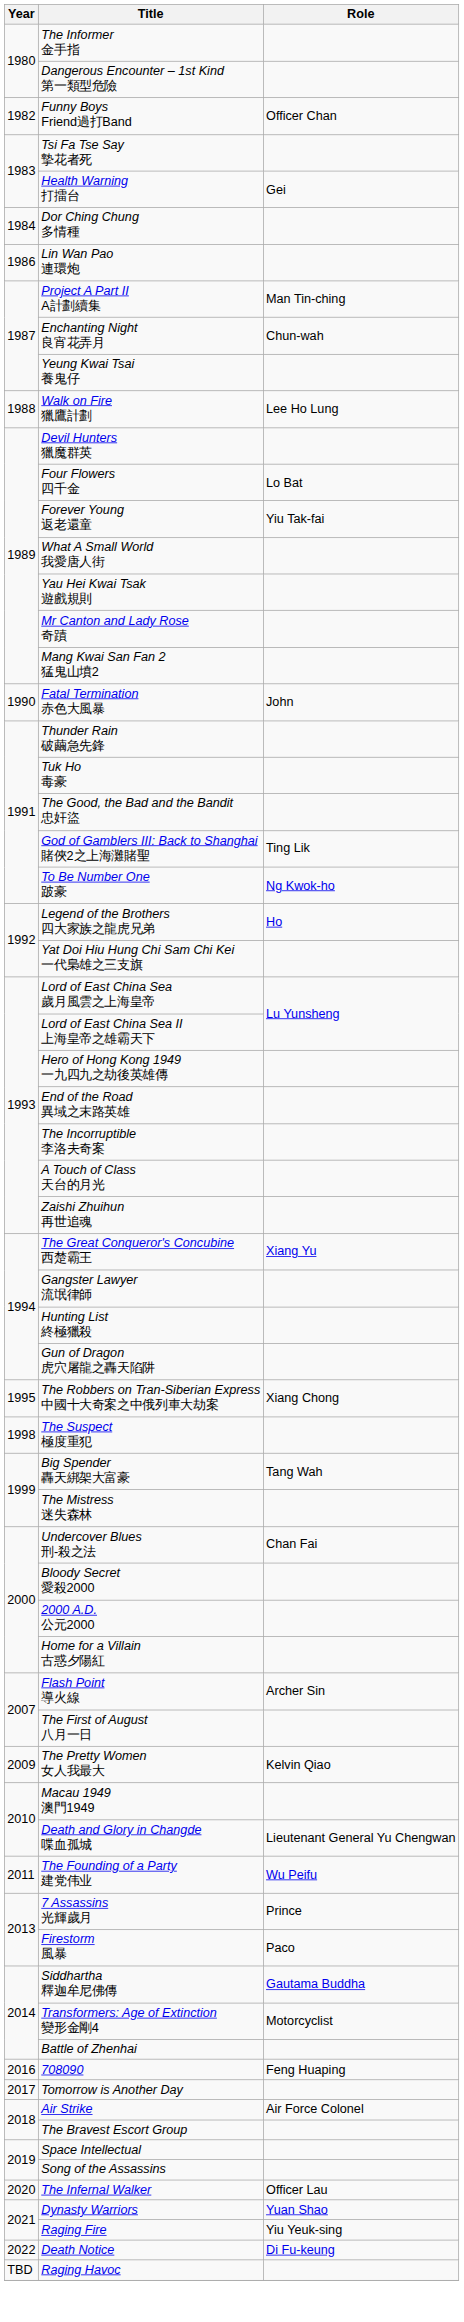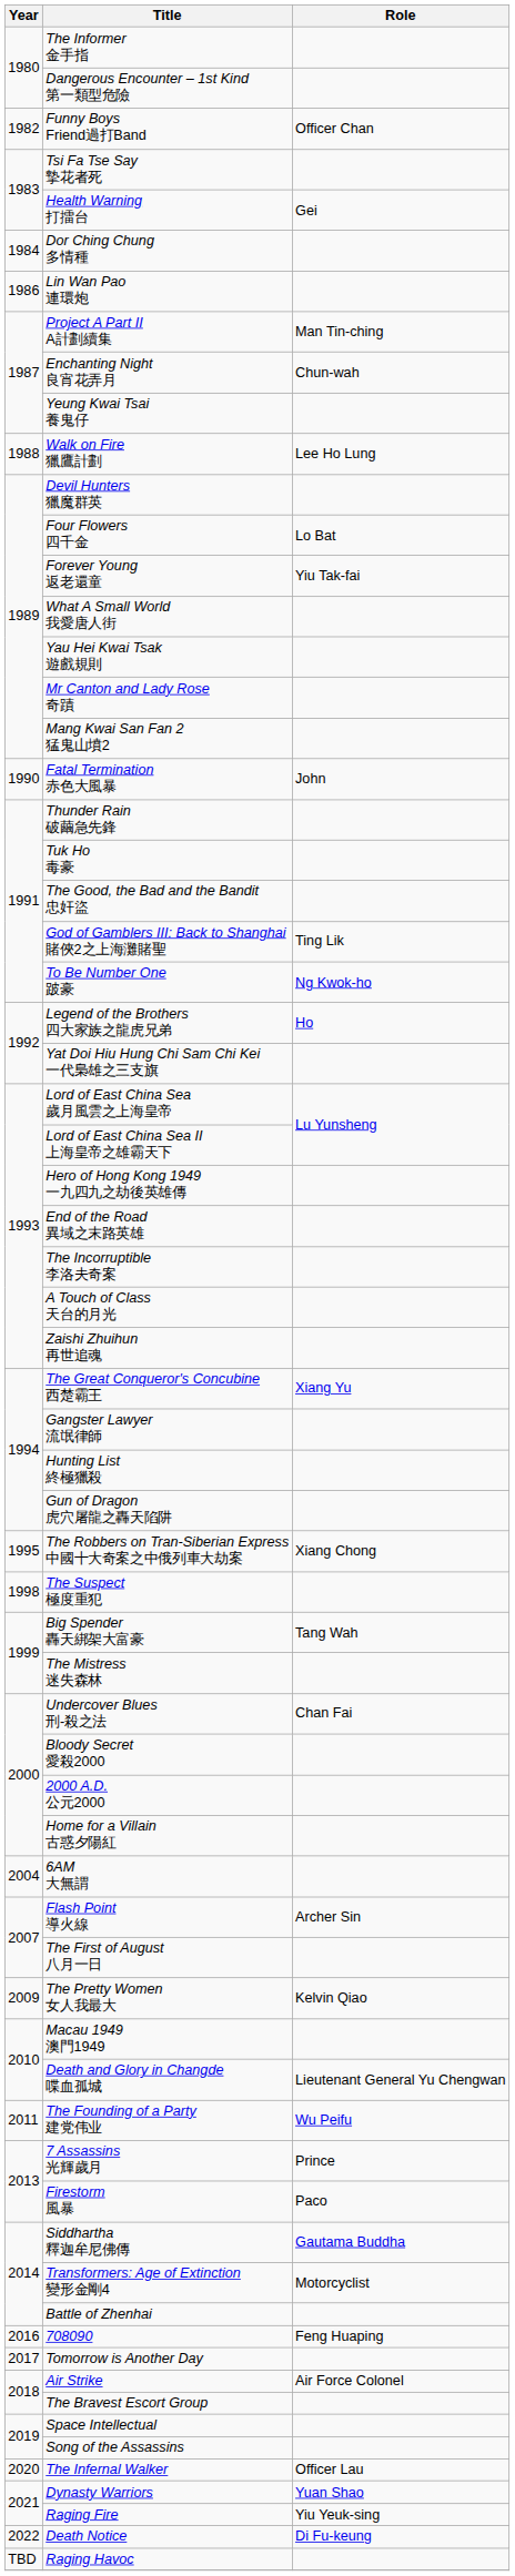 <table class="wikitable">
 <tr>
 <th>Year</th>
 <th>Title</th>
 <th>Role</th>
 </tr>
 <tr>
 <td rowspan=2>1980</td>
 <td><em>The Informer</em><br>金手指</td>
 <td></td>
 </tr>
 <tr>
 <td><em>Dangerous Encounter – 1st Kind</em><br>第一類型危險</td>
 <td></td>
 </tr>
 <tr>
 <td>1982</td>
 <td><em>Funny Boys</em><br>Friend過打Band</td>
 <td>Officer Chan</td>
 </tr>
 <tr>
 <td rowspan=2>1983</td>
 <td><em>Tsi Fa Tse Say</em><br>摯花者死</td>
 <td></td>
 </tr>
 <tr>
 <td><em><a href='#'>Health Warning</a></em><br>打擂台</td>
 <td>Gei</td>
 </tr>
 <tr>
 <td>1984</td>
 <td><em>Dor Ching Chung</em><br>多情種</td>
 <td></td>
 </tr>
 <tr>
 <td>1986</td>
 <td><em>Lin Wan Pao</em><br>連環炮</td>
 <td></td>
 </tr>
 <tr>
 <td rowspan=3>1987</td>
 <td><em><a href='#'>Project A Part II</a></em><br>A計劃續集</td>
 <td>Man Tin-ching</td>
 </tr>
 <tr>
 <td><em>Enchanting Night</em><br>良宵花弄月</td>
 <td>Chun-wah</td>
 </tr>
 <tr>
 <td><em>Yeung Kwai Tsai</em><br>養鬼仔</td>
 <td></td>
 </tr>
 <tr>
 <td>1988</td>
 <td><em><a href='#'>Walk on Fire</a></em><br>獵鷹計劃</td>
 <td>Lee Ho Lung</td>
 </tr>
 <tr>
 <td rowspan=7>1989</td>
 <td><em><a href='#'>Devil Hunters</a></em><br>獵魔群英</td>
 <td></td>
 </tr>
 <tr>
 <td><em>Four Flowers</em><br>四千金</td>
 <td>Lo Bat</td>
 </tr>
 <tr>
 <td><em>Forever Young</em><br>返老還童</td>
 <td>Yiu Tak-fai</td>
 </tr>
 <tr>
 <td><em>What A Small World</em><br>我愛唐人街</td>
 <td></td>
 </tr>
 <tr>
 <td><em>Yau Hei Kwai Tsak</em><br>遊戲規則</td>
 <td></td>
 </tr>
 <tr>
 <td><em><a href='#'>Mr Canton and Lady Rose</a></em><br>奇蹟</td>
 <td></td>
 </tr>
 <tr>
 <td><em>Mang Kwai San Fan 2</em><br>猛鬼山墳2</td>
 <td></td>
 </tr>
 <tr>
 <td rowspan=1>1990</td>
 <td><em><a href='#'>Fatal Termination</a></em><br>赤色大風暴</td>
 <td>John</td>
 </tr>
 <tr>
 <td rowspan=5>1991</td>
 <td><em>Thunder Rain</em><br>破繭急先鋒</td>
 <td></td>
 </tr>
 <tr>
 <td><em>Tuk Ho</em><br>毒豪</td>
 <td></td>
 </tr>
 <tr>
 <td><em>The Good, the Bad and the Bandit</em><br>忠奸盜</td>
 <td></td>
 </tr>
 <tr>
 <td><em><a href='#'>God of Gamblers III: Back to Shanghai</a></em><br>賭俠2之上海灘賭聖</td>
 <td>Ting Lik</td>
 </tr>
 <tr>
 <td><em><a href='#'>To Be Number One</a></em><br>跛豪</td>
 <td><a href='#'>Ng Kwok-ho</a></td>
 </tr>
 <tr>
 <td rowspan=2>1992</td>
 <td><em>Legend of the Brothers</em><br>四大家族之龍虎兄弟</td>
 <td><a href='#'>Ho</a></td>
 </tr>
 <tr>
 <td><em>Yat Doi Hiu Hung Chi Sam Chi Kei</em><br>一代梟雄之三支旗</td>
 <td></td>
 </tr>
 <tr>
 <td rowspan=7>1993</td>
 <td><em>Lord of East China Sea</em><br>歲月風雲之上海皇帝</td>
 <td rowspan=2><a href='#'>Lu Yunsheng</a></td>
 </tr>
 <tr>
 <td><em>Lord of East China Sea II</em><br>上海皇帝之雄霸天下</td>
 </tr>
 <tr>
 <td><em>Hero of Hong Kong 1949</em><br>一九四九之劫後英雄傳</td>
 <td></td>
 </tr>
 <tr>
 <td><em>End of the Road</em><br>異域之末路英雄</td>
 <td></td>
 </tr>
 <tr>
 <td><em>The Incorruptible</em><br>李洛夫奇案</td>
 <td></td>
 </tr>
 <tr>
 <td><em>A Touch of Class</em><br>天台的月光</td>
 <td></td>
 </tr>
 <tr>
 <td><em>Zaishi Zhuihun</em><br>再世追魂</td>
 <td></td>
 </tr>
 <tr>
 <td rowspan=4>1994</td>
 <td><em><a href='#'>The Great Conqueror's Concubine</a></em><br>西楚霸王</td>
 <td><a href='#'>Xiang Yu</a></td>
 </tr>
 <tr>
 <td><em>Gangster Lawyer</em><br>流氓律師</td>
 <td></td>
 </tr>
 <tr>
 <td><em>Hunting List</em><br>終極獵殺</td>
 <td></td>
 </tr>
 <tr>
 <td><em>Gun of Dragon</em><br>虎穴屠龍之轟天陷阱</td>
 <td></td>
 </tr>
 <tr>
 <td>1995</td>
 <td><em>The Robbers on Tran-Siberian Express</em><br>中國十大奇案之中俄列車大劫案</td>
 <td>Xiang Chong</td>
 </tr>
 <tr>
 <td>1998</td>
 <td><em><a href='#'>The Suspect</a></em><br>極度重犯</td>
 <td></td>
 </tr>
 <tr>
 <td rowspan=2>1999</td>
 <td><em>Big Spender</em><br>轟天綁架大富豪</td>
 <td>Tang Wah</td>
 </tr>
 <tr>
 <td><em>The Mistress</em><br>迷失森林</td>
 <td></td>
 </tr>
 <tr>
 <td rowspan=4>2000</td>
 <td><em>Undercover Blues</em><br>刑-殺之法</td>
 <td>Chan Fai</td>
 </tr>
 <tr>
 <td><em>Bloody Secret</em><br>愛殺2000</td>
 <td></td>
 </tr>
 <tr>
 <td><em><a href='#'>2000 A.D.</a></em><br>公元2000</td>
 <td></td>
 </tr>
 <tr>
 <td><em>Home for a Villain</em><br>古惑夕陽紅</td>
 <td></td>
 </tr>
 <tr>
+<td>2004</td>
+<td><em>6AM</em><br>大無謂</td>
+<td></td>
+</tr>
+<tr>
 <td rowspan=2>2007</td>
 <td><em><a href='#'>Flash Point</a></em><br>導火線</td>
 <td>Archer Sin</td>
 </tr>
 <tr>
 <td><em>The First of August</em><br>八月一日</td>
 <td></td>
 </tr>
 <tr>
 <td>2009</td>
 <td><em>The Pretty Women</em><br>女人我最大</td>
 <td>Kelvin Qiao</td>
 </tr>
 <tr>
 <td rowspan=2>2010</td>
 <td><em>Macau 1949</em><br>澳門1949</td>
 <td></td>
 </tr>
 <tr>
 <td><em><a href='#'>Death and Glory in Changde</a></em><br>喋血孤城</td>
 <td>Lieutenant General Yu Chengwan</td>
 </tr>
 <tr>
 <td>2011</td>
 <td><em><a href='#'>The Founding of a Party</a></em><br>建党伟业</td>
 <td><a href='#'>Wu Peifu</a></td>
 </tr>
 <tr>
 <td rowspan=2>2013</td>
 <td><em><a href='#'>7 Assassins</a></em><br>光輝歲月</td>
 <td>Prince</td>
 </tr>
 <tr>
 <td><em><a href='#'>Firestorm</a></em><br>風暴</td>
 <td>Paco</td>
 </tr>
 <tr>
 <td rowspan=3>2014</td>
 <td><em>Siddhartha</em><br>釋迦牟尼佛傳</td>
 <td><a href='#'>Gautama Buddha</a></td>
 </tr>
 <tr>
 <td><em><a href='#'>Transformers: Age of Extinction</a></em><br>變形金剛4</td>
 <td>Motorcyclist</td>
 </tr>
 <tr>
 <td><em> Battle of Zhenhai</em></td>
 <td></td>
 </tr>
 <tr>
 <td>2016</td>
 <td><em><a href='#'>708090</a></em></td>
 <td>Feng Huaping</td>
 </tr>
 <tr>
 <td>2017</td>
 <td><em>Tomorrow is Another Day</em></td>
 <td></td>
 </tr>
 <tr>
 <td rowspan=2>2018</td>
 <td><em><a href='#'>Air Strike</a></em></td>
 <td>Air Force Colonel</td>
 </tr>
 <tr>
 <td><em>The Bravest Escort Group</em></td>
 <td></td>
 </tr>
 <tr>
 <td rowspan=2>2019</td>
 <td><em>Space Intellectual</em></td>
 <td></td>
 </tr>
 <tr>
 <td><em>Song of the Assassins</em></td>
 <td></td>
 </tr>
 <tr>
 <td>2020</td>
 <td><em><a href='#'>The Infernal Walker</a></em></td>
 <td>Officer Lau</td>
 </tr>
 <tr>
 <td rowspan=2>2021</td>
 <td><em><a href='#'>Dynasty Warriors</a></em></td>
 <td><a href='#'>Yuan Shao</a></td>
 </tr>
 <tr>
 <td><em><a href='#'>Raging Fire</a></em></td>
 <td>Yiu Yeuk-sing</td>
 </tr>
 <tr>
 <td>2022</td>
 <td><em><a href='#'>Death Notice</a></em></td>
 <td><a href='#'>Di Fu-keung</a></td>
 </tr>
 <tr>
 <td>TBD</td>
 <td><em><a href='#'>Raging Havoc</a></em></td>
 <td></td>
 </tr>
 <tr>
 </tr>
 </table>
